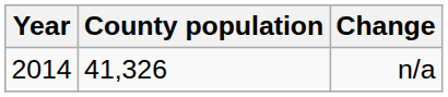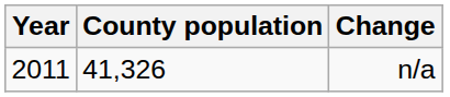 <table class="wikitable">
 <tr>
 <th>Year</th>
 <th>County population</th>
 <th>Change</th>
 </tr>
 <tr>
-<td>2014</td>
+<td>2011</td>
 <td>41,326</td>
 <td align="right">n/a</td>
 </tr>
 </table>
